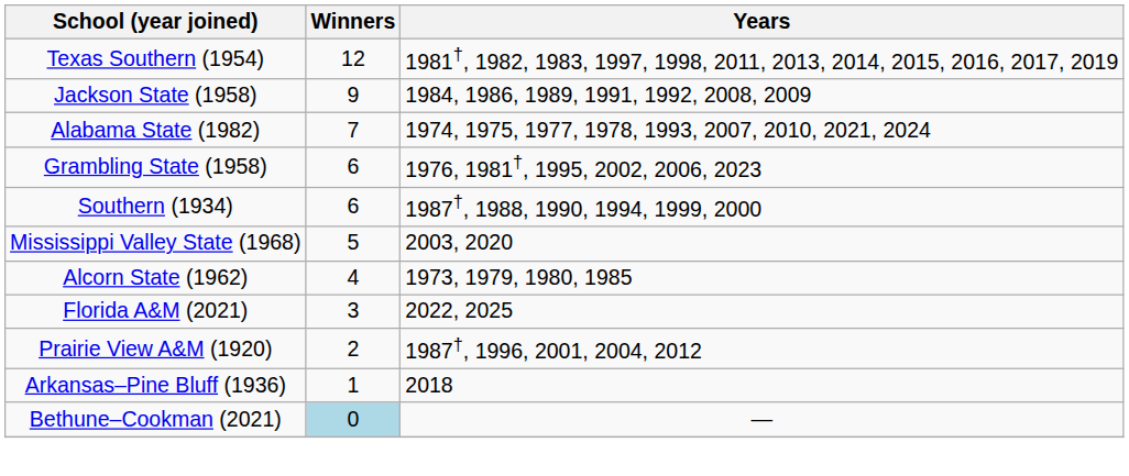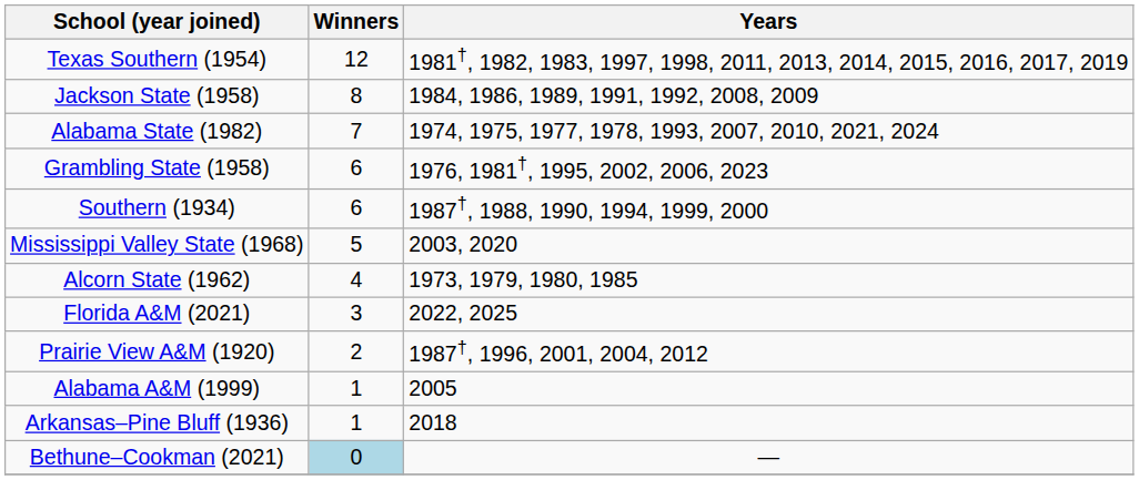 <table class="wikitable">
 <tr>
 <th>School (year joined)</th>
 <th>Winners</th>
 <th>Years</th>
 </tr>
 <tr align="center">
 <td><a href='#'>Texas Southern</a> (1954)</td>
 <td>12</td>
 <td align="left">1981<sup>†</sup>, 1982, 1983, 1997, 1998, 2011, 2013, 2014, 2015, 2016, 2017, 2019</td>
 </tr>
 <tr align="center">
 <td><a href='#'>Jackson State</a> (1958)</td>
-<td>9</td>
+<td>8</td>
 <td align="left">1984, 1986, 1989, 1991, 1992, 2008, 2009</td>
 </tr>
 <tr align="center">
 <td><a href='#'>Alabama State</a> (1982)</td>
 <td>7</td>
 <td align="left">1974, 1975, 1977, 1978, 1993, 2007, 2010, 2021, 2024</td>
 </tr>
 <tr align="center">
 <td><a href='#'>Grambling State</a> (1958)</td>
 <td>6</td>
 <td align="left">1976, 1981<sup>†</sup>, 1995, 2002, 2006, 2023</td>
 </tr>
 <tr align="center">
 <td><a href='#'>Southern</a> (1934)</td>
 <td>6</td>
 <td align="left">1987<sup>†</sup>, 1988, 1990, 1994, 1999, 2000</td>
 </tr>
 <tr align="center">
 <td><a href='#'>Mississippi Valley State</a> (1968)</td>
 <td>5</td>
 <td align="left">2003, 2020</td>
 </tr>
 <tr align="center">
 <td><a href='#'>Alcorn State</a> (1962)</td>
 <td>4</td>
 <td align="left">1973, 1979, 1980, 1985</td>
 </tr>
 <tr align="center">
 <td><a href='#'>Florida A&M</a> (2021)</td>
 <td>3</td>
 <td align="left">2022, 2025</td>
 </tr>
 <tr align="center">
 <td><a href='#'>Prairie View A&M</a> (1920)</td>
 <td>2</td>
 <td align="left">1987<sup>†</sup>, 1996, 2001, 2004, 2012</td>
 </tr>
 <tr align="center">
+<td><a href='#'>Alabama A&M</a> (1999)</td>
+<td>1</td>
+<td align="left">2005</td>
+</tr>
+<tr align="center">
 <td><a href='#'>Arkansas–Pine Bluff</a> (1936)</td>
 <td>1</td>
 <td align="left">2018</td>
 </tr>
 <tr align="center">
 <td><a href='#'>Bethune–Cookman</a> (2021)</td>
 <td style="background: lightblue;">0</td>
 <td align="center">—</td>
 </tr>
 <tr align="center">
 </tr>
 </table>
